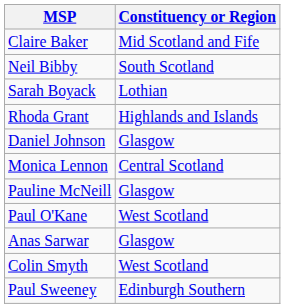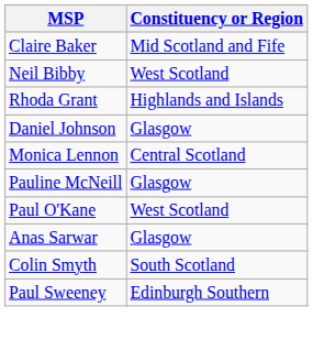 <table class="sortable wikitable" style="font-size:100%">
 <tr>
 <th><a href='#'>MSP</a></th>
 <th><a href='#'>Constituency or Region</a></th>
 </tr>
 <tr>
 <td><a href='#'>Claire Baker</a></td>
 <td><a href='#'>Mid Scotland and Fife</a></td>
 </tr>
 <tr>
 <td><a href='#'>Neil Bibby</a></td>
-<td><a href='#'>South Scotland</a></td>
-</tr>
-<tr>
-<td><a href='#'>Sarah Boyack</a></td>
-<td><a href='#'>Lothian</a></td>
+<td><a href='#'>West Scotland</a></td>
 </tr>
 <tr>
 <td><a href='#'>Rhoda Grant</a></td>
 <td><a href='#'>Highlands and Islands</a></td>
 </tr>
 <tr>
 <td><a href='#'>Daniel Johnson</a></td>
 <td><a href='#'>Glasgow</a></td>
 </tr>
 <tr>
 <td><a href='#'>Monica Lennon</a></td>
 <td><a href='#'>Central Scotland</a></td>
 </tr>
 <tr>
 <td><a href='#'>Pauline McNeill</a></td>
 <td><a href='#'>Glasgow</a></td>
 </tr>
 <tr>
 <td><a href='#'>Paul O'Kane</a></td>
 <td><a href='#'>West Scotland</a></td>
 </tr>
 <tr>
 <td><a href='#'>Anas Sarwar</a></td>
 <td><a href='#'>Glasgow</a></td>
 </tr>
 <tr>
 <td><a href='#'>Colin Smyth</a></td>
-<td><a href='#'>West Scotland</a></td>
+<td><a href='#'>South Scotland</a></td>
 </tr>
 <tr>
 <td><a href='#'>Paul Sweeney</a></td>
 <td><a href='#'>Edinburgh Southern</a></td>
 </tr>
 </table>
